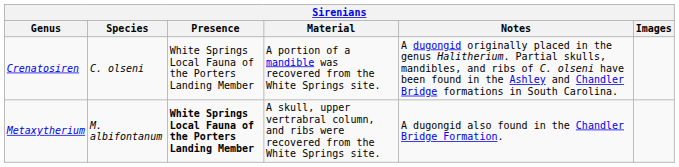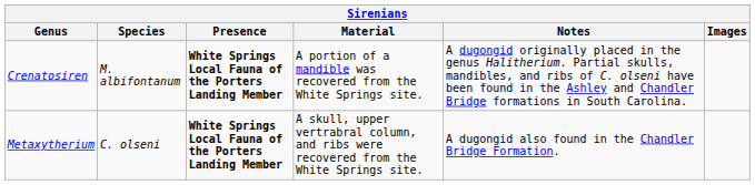 <table class="wikitable" align="center">
 <tr>
 <th colspan="6" align="center"><strong><a href='#'>Sirenians</a></strong></th>
 </tr>
 <tr>
 <th>Genus</th>
 <th>Species</th>
 <th>Presence</th>
 <th><strong>Material</strong></th>
 <th>Notes</th>
 <th>Images</th>
 </tr>
 <tr>
 <td><em><a href='#'>Crenatosiren</a></em></td>
-<td><em>C. olseni</em></td>
-<td>White Springs Local Fauna of the Porters Landing Member</td>
+<td><em>M. albifontanum</em></td>
+<td><strong>White Springs Local Fauna of the Porters Landing Member</strong></td>
 <td>A portion of a <a href='#'>mandible</a> was recovered from the White Springs site.</td>
 <td>A <a href='#'>dugongid</a> originally placed in the genus <em>Halitherium</em>. Partial skulls, mandibles, and ribs of <em>C. olseni</em> have been found in the <a href='#'>Ashley</a> and <a href='#'>Chandler Bridge</a> formations in South Carolina.</td>
 <td></td>
 </tr>
 <tr>
 <td><em><a href='#'>Metaxytherium</a></em></td>
-<td><em>M. albifontanum</em></td>
+<td><em>C. olseni</em></td>
 <td><strong>White Springs Local Fauna of the Porters Landing Member</strong></td>
 <td>A skull, upper vertrabral column, and ribs were recovered from the White Springs site.</td>
 <td>A dugongid also found in the <a href='#'>Chandler Bridge Formation</a>.</td>
 <td></td>
 </tr>
 </table>
